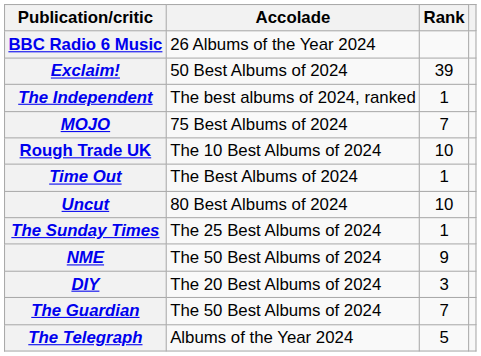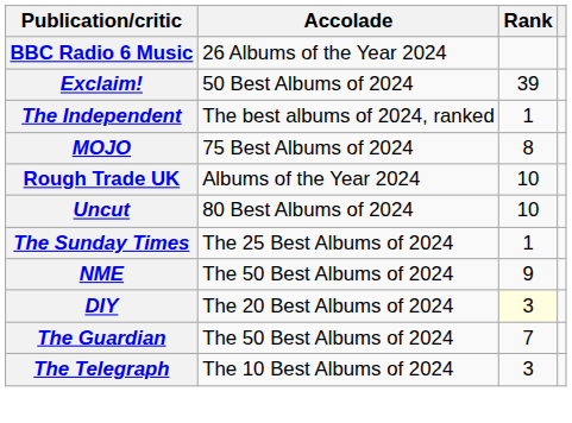 <table class="wikitable sortable plainrowheaders">
 <tr>
 <th scope="col">Publication/critic</th>
 <th scope="col">Accolade</th>
 <th scope="col">Rank</th>
 <th scope="col" class="unsortable"></th>
 </tr>
 <tr>
 <th scope="row"><a href='#'>BBC Radio 6 Music</a></th>
 <td>26 Albums of the Year 2024</td>
 <td></td>
 <td style="text-align: center;"></td>
 </tr>
 <tr>
 <th scope="row"><em><a href='#'>Exclaim!</a></em></th>
 <td>50 Best Albums of 2024</td>
 <td style="text-align: center;">39</td>
 <td style="text-align: center;"></td>
 </tr>
 <tr>
 <th scope="row"><em><a href='#'>The Independent</a></em></th>
 <td>The best albums of 2024, ranked</td>
 <td style="text-align: center;">1</td>
 <td style="text-align: center;"></td>
 </tr>
 <tr>
 <th scope="row"><em><a href='#'>MOJO</a></em></th>
 <td>75 Best Albums of 2024</td>
-<td style="text-align: center;">7</td>
+<td style="text-align: center;">8</td>
 <td style="text-align: center;"></td>
 </tr>
 <tr>
 <th scope="row"><a href='#'>Rough Trade UK</a></th>
-<td>The 10 Best Albums of 2024</td>
+<td>Albums of the Year 2024</td>
 <td style="text-align: center;">10</td>
-<td style="text-align: center;"></td>
-</tr>
-<tr>
-<th scope="row"><em><a href='#'>Time Out</a></em></th>
-<td>The Best Albums of 2024</td>
-<td style="text-align: center;">1</td>
 <td style="text-align: center;"></td>
 </tr>
 <tr>
 <th scope="row"><em><a href='#'>Uncut</a></em></th>
 <td>80 Best Albums of 2024</td>
 <td style="text-align: center;">10</td>
 <td style="text-align: center;"></td>
 </tr>
 <tr>
 <th scope="row"><em><a href='#'>The Sunday Times</a></em></th>
 <td>The 25 Best Albums of 2024</td>
 <td style="text-align: center;">1</td>
 <td style="text-align: center;"></td>
 </tr>
 <tr>
 <th scope="row"><em><a href='#'>NME</a></em></th>
 <td>The 50 Best Albums of 2024</td>
 <td style="text-align: center;">9</td>
 <td style="text-align: center;"></td>
 </tr>
 <tr>
 <th scope="row"><em><a href='#'>DIY</a></em></th>
 <td>The 20 Best Albums of 2024</td>
-<td style="text-align: center;">3</td>
+<td style="background: lightyellow; text-align: center;">3</td>
 <td style="text-align: center;"></td>
 </tr>
 <tr>
 <th scope="row"><em><a href='#'>The Guardian</a></em></th>
 <td>The 50 Best Albums of 2024</td>
 <td style="text-align: center;">7</td>
 <td style="text-align: center;"></td>
 </tr>
 <tr>
 <th scope="row"><em><a href='#'>The Telegraph</a></em></th>
-<td>Albums of the Year 2024</td>
-<td style="text-align: center;">5</td>
+<td>The 10 Best Albums of 2024</td>
+<td style="text-align: center;">3</td>
 <td style="text-align: center;"></td>
 </tr>
 </table>
